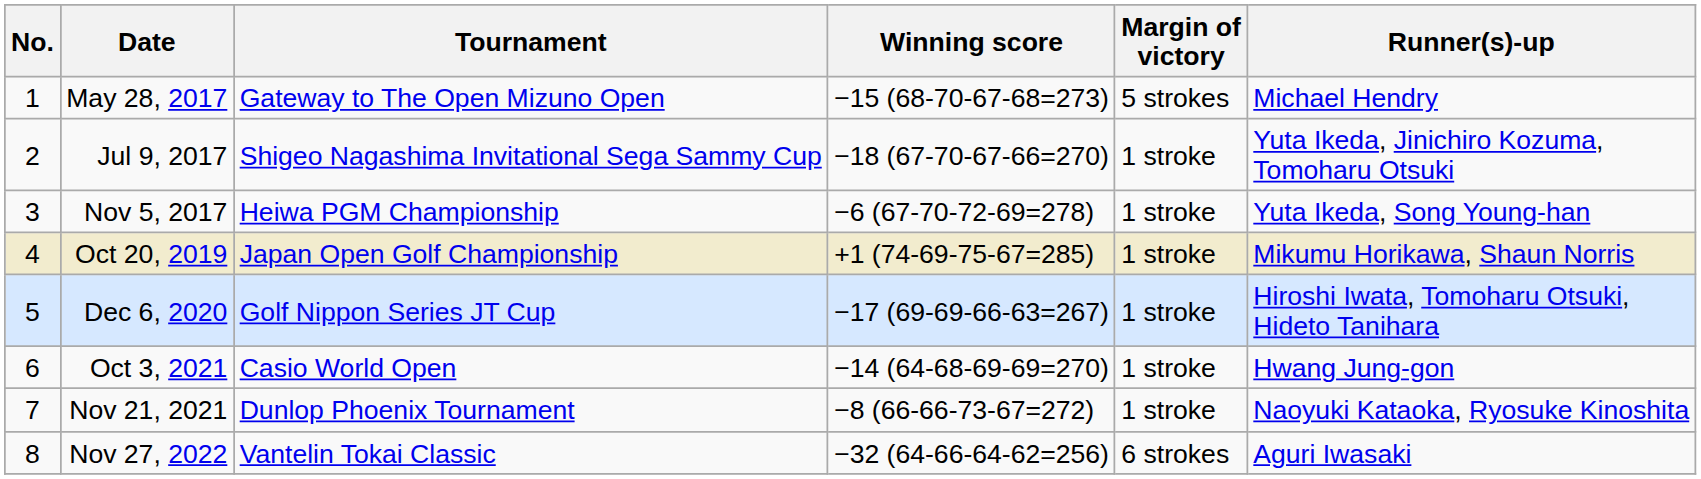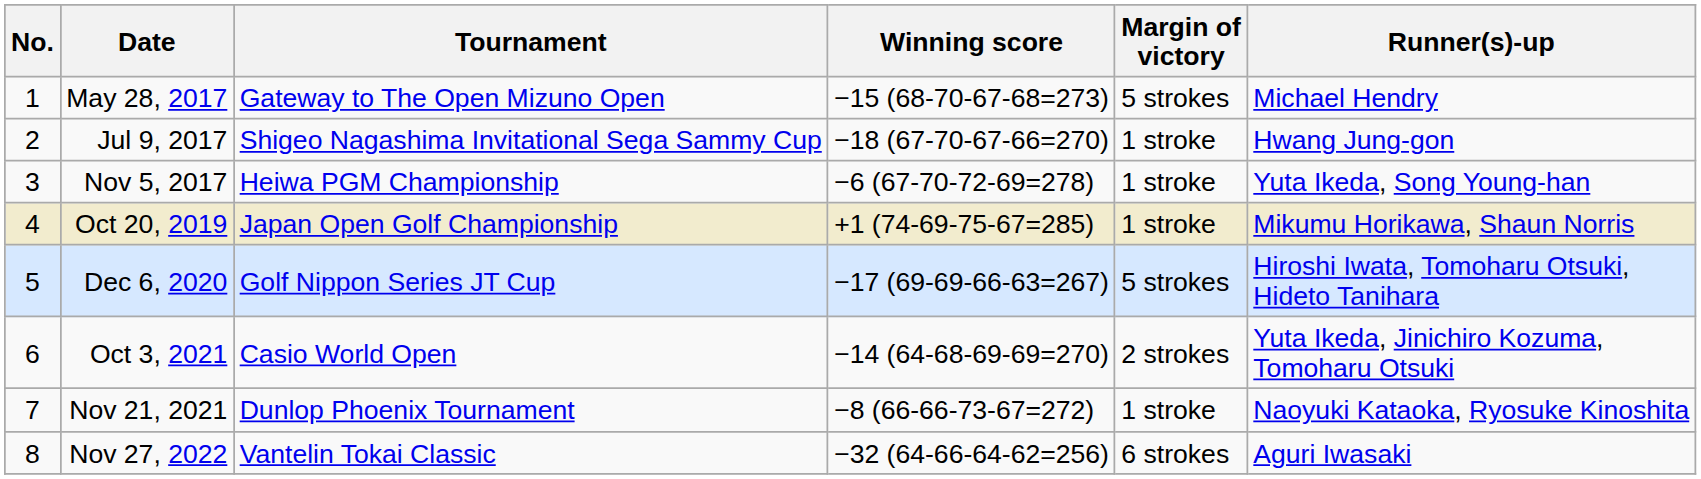 <table class="wikitable" style="font-size:95%;">
 <tr>
 <th>No.</th>
 <th>Date</th>
 <th>Tournament</th>
 <th>Winning score</th>
 <th>Margin of<br>victory</th>
 <th>Runner(s)-up</th>
 </tr>
 <tr>
 <td align=center>1</td>
 <td align=right>May 28, <a href='#'>2017</a></td>
 <td><a href='#'>Gateway to The Open Mizuno Open</a></td>
 <td>−15 (68-70-67-68=273)</td>
 <td>5 strokes</td>
 <td> <a href='#'>Michael Hendry</a></td>
 </tr>
 <tr>
 <td align=center>2</td>
 <td align=right>Jul 9, 2017</td>
 <td><a href='#'>Shigeo Nagashima Invitational Sega Sammy Cup</a></td>
 <td>−18 (67-70-67-66=270)</td>
 <td>1 stroke</td>
-<td> <a href='#'>Yuta Ikeda</a>,  <a href='#'>Jinichiro Kozuma</a>,<br> <a href='#'>Tomoharu Otsuki</a></td>
+<td> <a href='#'>Hwang Jung-gon</a></td>
 </tr>
 <tr>
 <td align=center>3</td>
 <td align=right>Nov 5, 2017</td>
 <td><a href='#'>Heiwa PGM Championship</a></td>
 <td>−6 (67-70-72-69=278)</td>
 <td>1 stroke</td>
 <td> <a href='#'>Yuta Ikeda</a>,  <a href='#'>Song Young-han</a></td>
 </tr>
 <tr style="background:#f2ecce;">
 <td align=center>4</td>
 <td align=right>Oct 20, <a href='#'>2019</a></td>
 <td><a href='#'>Japan Open Golf Championship</a></td>
 <td>+1 (74-69-75-67=285)</td>
 <td>1 stroke</td>
 <td> <a href='#'>Mikumu Horikawa</a>,  <a href='#'>Shaun Norris</a></td>
 </tr>
 <tr style="background:#D6E8FF;">
 <td align=center>5</td>
 <td align=right>Dec 6, <a href='#'>2020</a></td>
 <td><a href='#'>Golf Nippon Series JT Cup</a></td>
 <td>−17 (69-69-66-63=267)</td>
-<td>1 stroke</td>
+<td>5 strokes</td>
 <td> <a href='#'>Hiroshi Iwata</a>,  <a href='#'>Tomoharu Otsuki</a>,<br> <a href='#'>Hideto Tanihara</a></td>
 </tr>
 <tr>
 <td align=center>6</td>
 <td align=right>Oct 3, <a href='#'>2021</a></td>
 <td><a href='#'>Casio World Open</a></td>
 <td>−14 (64-68-69-69=270)</td>
-<td>1 stroke</td>
-<td> <a href='#'>Hwang Jung-gon</a></td>
+<td>2 strokes</td>
+<td> <a href='#'>Yuta Ikeda</a>,  <a href='#'>Jinichiro Kozuma</a>,<br> <a href='#'>Tomoharu Otsuki</a></td>
 </tr>
 <tr>
 <td align=center>7</td>
 <td align=right>Nov 21, 2021</td>
 <td><a href='#'>Dunlop Phoenix Tournament</a></td>
 <td>−8 (66-66-73-67=272)</td>
 <td>1 stroke</td>
 <td> <a href='#'>Naoyuki Kataoka</a>,  <a href='#'>Ryosuke Kinoshita</a></td>
 </tr>
 <tr>
 <td align=center>8</td>
 <td align=right>Nov 27, <a href='#'>2022</a></td>
 <td><a href='#'>Vantelin Tokai Classic</a></td>
 <td>−32 (64-66-64-62=256)</td>
 <td>6 strokes</td>
 <td> <a href='#'>Aguri Iwasaki</a></td>
 </tr>
 </table>
